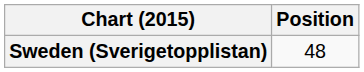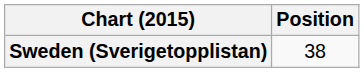 <table class="wikitable plainrowheaders" style="text-align:center;">
 <tr>
 <th>Chart (2015)</th>
 <th>Position</th>
 </tr>
 <tr>
 <th scope="row">Sweden (Sverigetopplistan)</th>
-<td>48</td>
+<td>38</td>
 </tr>
 </table>
